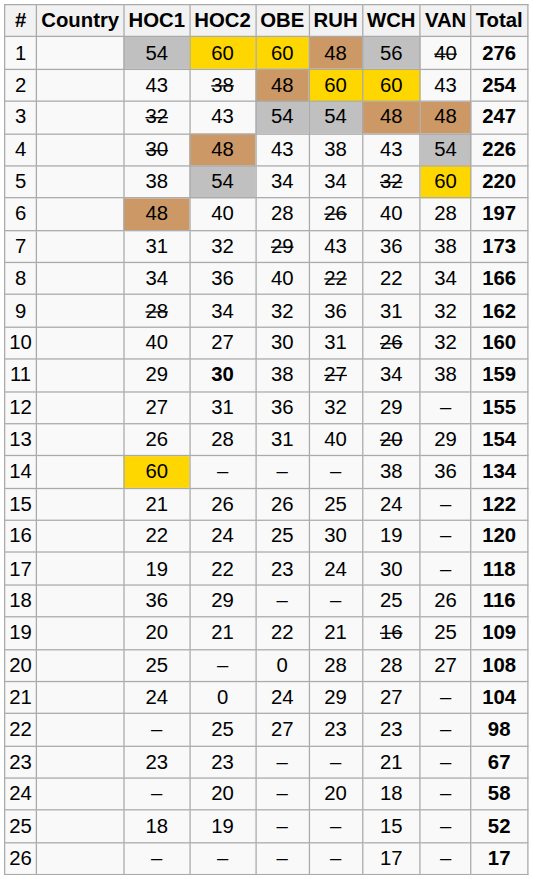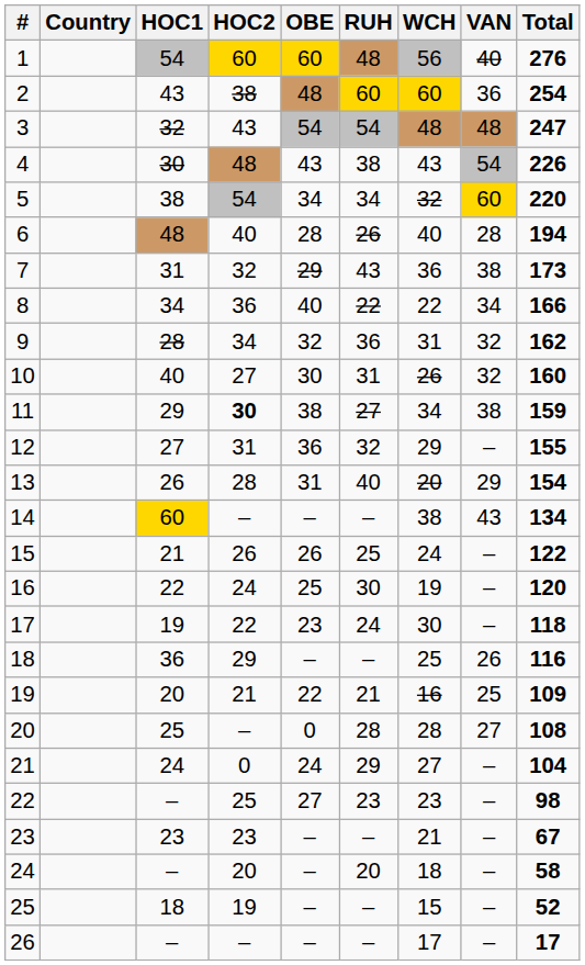 <table class="wikitable sortable" style="text-align:center;">
 <tr>
 <th>#</th>
 <th>Country</th>
 <th>HOC1</th>
 <th>HOC2</th>
 <th>OBE</th>
 <th>RUH</th>
 <th>WCH</th>
 <th>VAN</th>
 <th>Total</th>
 </tr>
 <tr>
 <td>1</td>
 <td align="left"></td>
 <td bgcolor="silver">54</td>
 <td bgcolor="gold">60</td>
 <td bgcolor="gold">60</td>
 <td bgcolor=CC9966>48</td>
 <td bgcolor="silver">56</td>
 <td><s>40</s></td>
 <td><strong>276</strong></td>
 </tr>
 <tr>
 <td>2</td>
 <td align="left"></td>
 <td>43</td>
 <td><s>38</s></td>
 <td bgcolor=CC9966>48</td>
 <td bgcolor="gold">60</td>
 <td bgcolor="gold">60</td>
-<td>43</td>
+<td>36</td>
 <td><strong>254</strong></td>
 </tr>
 <tr>
 <td>3</td>
 <td align="left"></td>
 <td><s>32</s></td>
 <td>43</td>
 <td bgcolor="silver">54</td>
 <td bgcolor="silver">54</td>
 <td bgcolor=CC9966>48</td>
 <td bgcolor=CC9966>48</td>
 <td><strong>247</strong></td>
 </tr>
 <tr>
 <td>4</td>
 <td align="left"></td>
 <td><s>30</s></td>
 <td bgcolor=CC9966>48</td>
 <td>43</td>
 <td>38</td>
 <td>43</td>
 <td bgcolor="silver">54</td>
 <td><strong>226</strong></td>
 </tr>
 <tr>
 <td>5</td>
 <td align="left"></td>
 <td>38</td>
 <td bgcolor="silver">54</td>
 <td>34</td>
 <td>34</td>
 <td><s>32</s></td>
 <td bgcolor="gold">60</td>
 <td><strong>220</strong></td>
 </tr>
 <tr>
 <td>6</td>
 <td align="left"></td>
 <td bgcolor=CC9966>48</td>
 <td>40</td>
 <td>28</td>
 <td><s>26</s></td>
 <td>40</td>
 <td>28</td>
-<td><strong>197</strong></td>
+<td><strong>194</strong></td>
 </tr>
 <tr>
 <td>7</td>
 <td align="left"></td>
 <td>31</td>
 <td>32</td>
 <td><s>29</s></td>
 <td>43</td>
 <td>36</td>
 <td>38</td>
 <td><strong>173</strong></td>
 </tr>
 <tr>
 <td>8</td>
 <td align="left"></td>
 <td>34</td>
 <td>36</td>
 <td>40</td>
 <td><s>22</s></td>
 <td>22</td>
 <td>34</td>
 <td><strong>166</strong></td>
 </tr>
 <tr>
 <td>9</td>
 <td align="left"></td>
 <td><s>28</s></td>
 <td>34</td>
 <td>32</td>
 <td>36</td>
 <td>31</td>
 <td>32</td>
 <td><strong>162</strong></td>
 </tr>
 <tr>
 <td>10</td>
 <td align="left"></td>
 <td>40</td>
 <td>27</td>
 <td>30</td>
 <td>31</td>
 <td><s>26</s></td>
 <td>32</td>
 <td><strong>160</strong></td>
 </tr>
 <tr>
 <td>11</td>
 <td align="left"></td>
 <td>29</td>
 <td><strong>30</strong></td>
 <td>38</td>
 <td><s>27</s></td>
 <td>34</td>
 <td>38</td>
 <td><strong>159</strong></td>
 </tr>
 <tr>
 <td>12</td>
 <td align="left"></td>
 <td>27</td>
 <td>31</td>
 <td>36</td>
 <td>32</td>
 <td>29</td>
 <td>–</td>
 <td><strong>155</strong></td>
 </tr>
 <tr>
 <td>13</td>
 <td align="left"></td>
 <td>26</td>
 <td>28</td>
 <td>31</td>
 <td>40</td>
 <td><s>20</s></td>
 <td>29</td>
 <td><strong>154</strong></td>
 </tr>
 <tr>
 <td>14</td>
 <td align="left"></td>
 <td bgcolor="gold">60</td>
 <td>–</td>
 <td>–</td>
 <td>–</td>
 <td>38</td>
-<td>36</td>
+<td>43</td>
 <td><strong>134</strong></td>
 </tr>
 <tr>
 <td>15</td>
 <td align="left"></td>
 <td>21</td>
 <td>26</td>
 <td>26</td>
 <td>25</td>
 <td>24</td>
 <td>–</td>
 <td><strong>122</strong></td>
 </tr>
 <tr>
 <td>16</td>
 <td align="left"></td>
 <td>22</td>
 <td>24</td>
 <td>25</td>
 <td>30</td>
 <td>19</td>
 <td>–</td>
 <td><strong>120</strong></td>
 </tr>
 <tr>
 <td>17</td>
 <td align="left"></td>
 <td>19</td>
 <td>22</td>
 <td>23</td>
 <td>24</td>
 <td>30</td>
 <td>–</td>
 <td><strong>118</strong></td>
 </tr>
 <tr>
 <td>18</td>
 <td align="left"></td>
 <td>36</td>
 <td>29</td>
 <td>–</td>
 <td>–</td>
 <td>25</td>
 <td>26</td>
 <td><strong>116</strong></td>
 </tr>
 <tr>
 <td>19</td>
 <td align="left"></td>
 <td>20</td>
 <td>21</td>
 <td>22</td>
 <td>21</td>
 <td><s>16</s></td>
 <td>25</td>
 <td><strong>109</strong></td>
 </tr>
 <tr>
 <td>20</td>
 <td align="left"></td>
 <td>25</td>
 <td>–</td>
 <td>0</td>
 <td>28</td>
 <td>28</td>
 <td>27</td>
 <td><strong>108</strong></td>
 </tr>
 <tr>
 <td>21</td>
 <td align="left"></td>
 <td>24</td>
 <td>0</td>
 <td>24</td>
 <td>29</td>
 <td>27</td>
 <td>–</td>
 <td><strong>104</strong></td>
 </tr>
 <tr>
 <td>22</td>
 <td align="left"></td>
 <td>–</td>
 <td>25</td>
 <td>27</td>
 <td>23</td>
 <td>23</td>
 <td>–</td>
 <td><strong>98</strong></td>
 </tr>
 <tr>
 <td>23</td>
 <td align="left"></td>
 <td>23</td>
 <td>23</td>
 <td>–</td>
 <td>–</td>
 <td>21</td>
 <td>–</td>
 <td><strong>67</strong></td>
 </tr>
 <tr>
 <td>24</td>
 <td align="left"></td>
 <td>–</td>
 <td>20</td>
 <td>–</td>
 <td>20</td>
 <td>18</td>
 <td>–</td>
 <td><strong>58</strong></td>
 </tr>
 <tr>
 <td>25</td>
 <td align="left"></td>
 <td>18</td>
 <td>19</td>
 <td>–</td>
 <td>–</td>
 <td>15</td>
 <td>–</td>
 <td><strong>52</strong></td>
 </tr>
 <tr>
 <td>26</td>
 <td align="left"></td>
 <td>–</td>
 <td>–</td>
 <td>–</td>
 <td>–</td>
 <td>17</td>
 <td>–</td>
 <td><strong>17</strong></td>
 </tr>
 </table>
